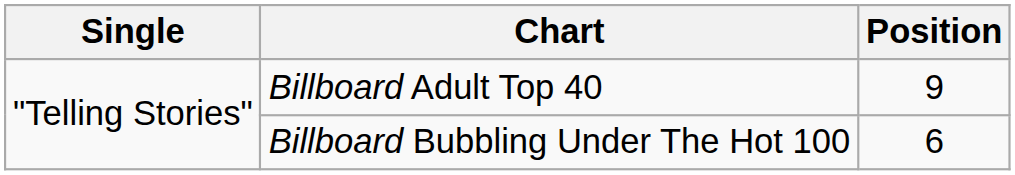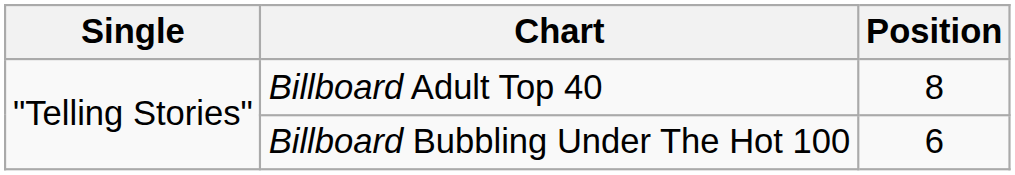 <table class="wikitable">
 <tr>
 <th>Single</th>
 <th>Chart</th>
 <th>Position</th>
 </tr>
 <tr>
 <td rowspan=2>"Telling Stories"</td>
 <td><em>Billboard</em> Adult Top 40</td>
-<td style="text-align:center;">9</td>
+<td style="text-align:center;">8</td>
 </tr>
 <tr>
 <td><em>Billboard</em> Bubbling Under The Hot 100</td>
 <td style="text-align:center;">6</td>
 </tr>
 </table>
